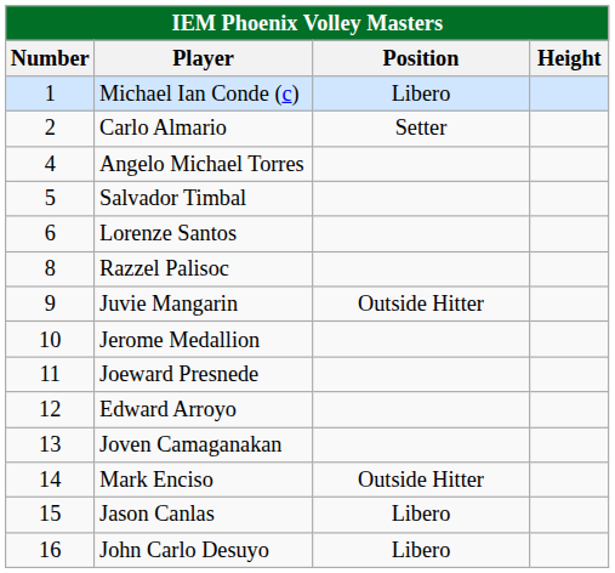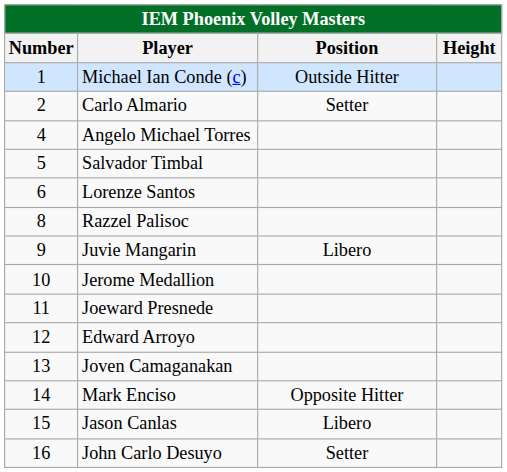 <table class="wikitable sortable" style="text-align:center;">
 <tr>
 <th colspan="4" style= "background: #026f27; color: #FFFFFF; text-align: center"><strong>IEM Phoenix Volley Masters</strong></th>
 </tr>
 <tr>
 <th width=5px>Number</th>
 <th width=150px>Player</th>
 <th width=150px>Position</th>
 <th width=50px>Height</th>
 </tr>
 <tr style="background:#D0E6FF;">
 <td>1</td>
 <td style="text-align: left">Michael Ian Conde (<a href='#'>c</a>)</td>
-<td>Libero</td>
+<td>Outside Hitter</td>
 <td></td>
 </tr>
 <tr>
 <td>2</td>
 <td style="text-align: left">Carlo Almario</td>
 <td>Setter</td>
 <td></td>
 </tr>
 <tr>
 <td>4</td>
 <td style="text-align: left">Angelo Michael Torres</td>
 <td></td>
 <td></td>
 </tr>
 <tr>
 <td>5</td>
 <td style="text-align: left">Salvador Timbal</td>
 <td></td>
 <td></td>
 </tr>
 <tr>
 <td>6</td>
 <td style="text-align: left">Lorenze Santos</td>
 <td></td>
 <td></td>
 </tr>
 <tr>
 <td>8</td>
 <td style="text-align: left">Razzel Palisoc</td>
 <td></td>
 <td></td>
 </tr>
 <tr>
 <td>9</td>
 <td style="text-align: left">Juvie Mangarin</td>
-<td>Outside Hitter</td>
+<td>Libero</td>
 <td></td>
 </tr>
 <tr>
 <td>10</td>
 <td style="text-align: left">Jerome Medallion</td>
 <td></td>
 <td></td>
 </tr>
 <tr>
 <td>11</td>
 <td style="text-align: left">Joeward Presnede</td>
 <td></td>
 <td></td>
 </tr>
 <tr>
 <td>12</td>
 <td style="text-align: left">Edward Arroyo</td>
 <td></td>
 <td></td>
 </tr>
 <tr>
 <td>13</td>
 <td style="text-align: left">Joven Camaganakan</td>
 <td></td>
 <td></td>
 </tr>
 <tr>
 <td>14</td>
 <td style="text-align: left">Mark Enciso</td>
-<td>Outside Hitter</td>
+<td>Opposite Hitter</td>
 <td></td>
 </tr>
 <tr>
 <td>15</td>
 <td style="text-align: left">Jason Canlas</td>
 <td>Libero</td>
 <td></td>
 </tr>
 <tr>
 <td>16</td>
 <td style="text-align: left">John Carlo Desuyo</td>
-<td>Libero</td>
+<td>Setter</td>
 <td></td>
 </tr>
 </table>
